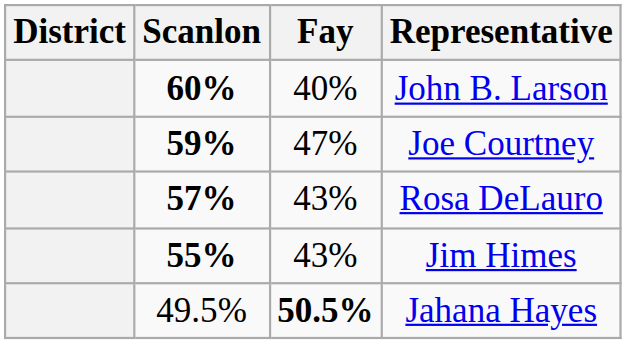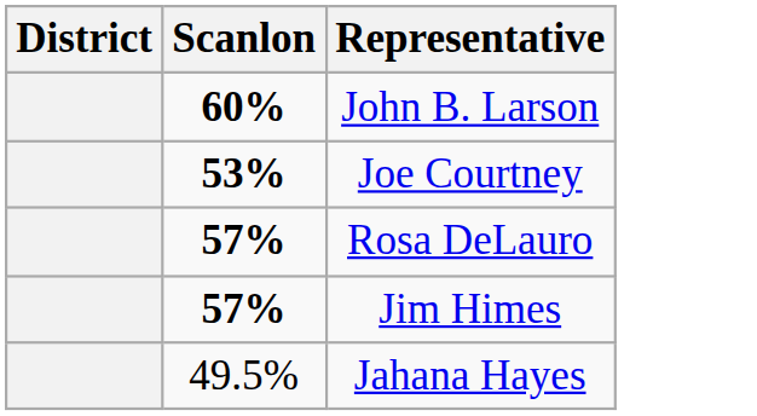 <table class="wikitable">
 <tr>
 <th>District</th>
 <th>Scanlon</th>
-<th>Fay</th>
 <th>Representative</th>
 </tr>
 <tr align=center>
 <th></th>
 <td><strong>60%</strong></td>
-<td>40%</td>
 <td><a href='#'>John B. Larson</a></td>
 </tr>
 <tr align=center>
 <th></th>
-<td><strong>59%</strong></td>
-<td>47%</td>
+<td><strong>53%</strong></td>
 <td><a href='#'>Joe Courtney</a></td>
 </tr>
 <tr align=center>
 <th></th>
 <td><strong>57%</strong></td>
-<td>43%</td>
 <td><a href='#'>Rosa DeLauro</a></td>
 </tr>
 <tr align=center>
 <th></th>
-<td><strong>55%</strong></td>
-<td>43%</td>
+<td><strong>57%</strong></td>
 <td><a href='#'>Jim Himes</a></td>
 </tr>
 <tr align=center>
 <th></th>
 <td>49.5%</td>
-<td><strong>50.5%</strong></td>
 <td><a href='#'>Jahana Hayes</a></td>
 </tr>
 </table>
